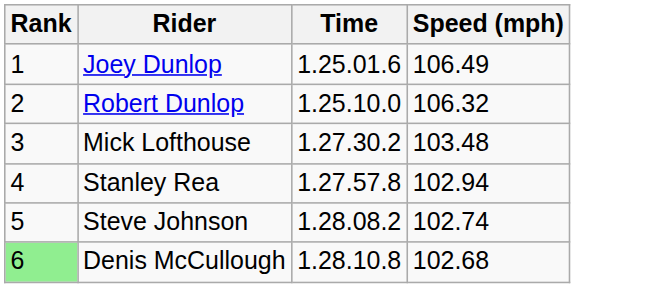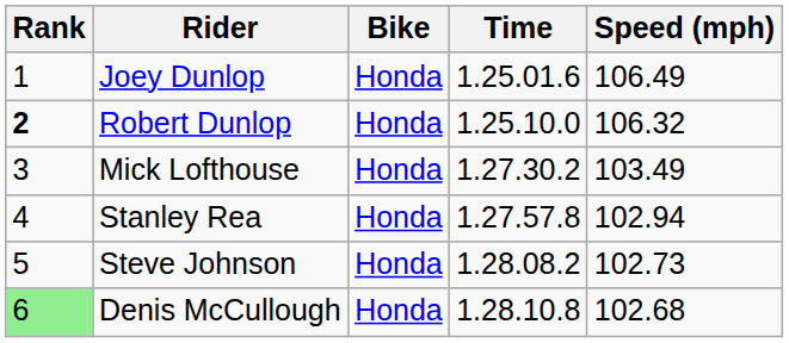 <table class="wikitable">
 <tr>
 <th>Rank</th>
 <th>Rider</th>
+<th>Bike</th>
 <th>Time</th>
 <th>Speed (mph)</th>
 </tr>
 <tr>
 <td>1</td>
 <td> <a href='#'>Joey Dunlop</a></td>
+<td><a href='#'>Honda</a></td>
 <td>1.25.01.6</td>
 <td>106.49</td>
 </tr>
 <tr>
-<td>2</td>
+<td><strong>2</strong></td>
 <td> <a href='#'>Robert Dunlop</a></td>
+<td><a href='#'>Honda</a></td>
 <td>1.25.10.0</td>
 <td>106.32</td>
 </tr>
 <tr>
 <td>3</td>
 <td> Mick Lofthouse</td>
+<td><a href='#'>Honda</a></td>
 <td>1.27.30.2</td>
-<td>103.48</td>
+<td>103.49</td>
 </tr>
 <tr>
 <td>4</td>
 <td> Stanley Rea</td>
+<td><a href='#'>Honda</a></td>
 <td>1.27.57.8</td>
 <td>102.94</td>
 </tr>
 <tr>
 <td>5</td>
 <td> Steve Johnson</td>
+<td><a href='#'>Honda</a></td>
 <td>1.28.08.2</td>
-<td>102.74</td>
+<td>102.73</td>
 </tr>
 <tr>
 <td style="background: lightgreen;">6</td>
 <td> Denis McCullough</td>
+<td><a href='#'>Honda</a></td>
 <td>1.28.10.8</td>
 <td>102.68</td>
 </tr>
 </table>
